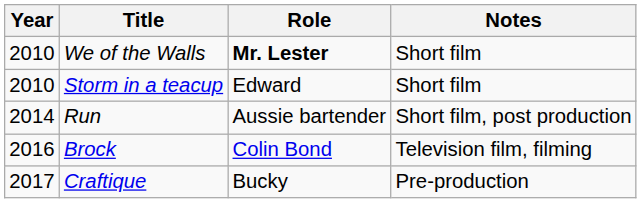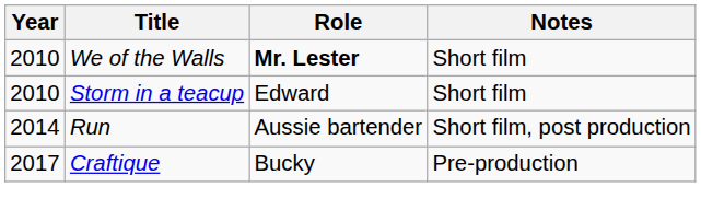 <table class="wikitable sortable">
 <tr>
 <th>Year</th>
 <th>Title</th>
 <th>Role</th>
 <th>Notes</th>
 </tr>
 <tr>
 <td>2010</td>
 <td><em>We of the Walls</em></td>
 <td><strong>Mr. Lester</strong></td>
 <td>Short film</td>
 </tr>
 <tr>
 <td>2010</td>
 <td><em><a href='#'>Storm in a teacup</a></em></td>
 <td>Edward</td>
 <td>Short film</td>
 </tr>
 <tr>
 <td>2014</td>
 <td><em>Run</em></td>
 <td>Aussie bartender</td>
 <td>Short film, post production</td>
 </tr>
 <tr>
-<td>2016</td>
-<td><em><a href='#'>Brock</a></em></td>
-<td><a href='#'>Colin Bond</a></td>
-<td>Television film, filming</td>
-</tr>
-<tr>
 <td>2017</td>
 <td><em><a href='#'>Craftique</a></em></td>
 <td>Bucky</td>
 <td>Pre-production</td>
 </tr>
 </table>
